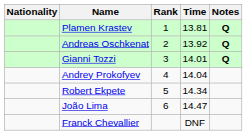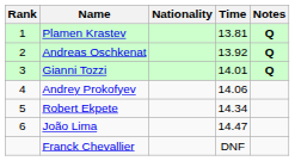 <table class="wikitable sortable" style="text-align:center">
 <tr>
+<th>Rank</th>
+<th>Name</th>
 <th>Nationality</th>
-<th>Name</th>
-<th>Rank</th>
 <th>Time</th>
 <th>Notes</th>
 </tr>
 <tr bgcolor=ccffcc>
+<td>1</td>
+<td align=left><a href='#'>Plamen Krastev</a></td>
 <td align=left></td>
-<td align=left><a href='#'>Plamen Krastev</a></td>
-<td>1</td>
 <td>13.81</td>
 <td><strong>Q</strong></td>
 </tr>
 <tr bgcolor=ccffcc>
+<td>2</td>
+<td align=left><a href='#'>Andreas Oschkenat</a></td>
 <td align=left></td>
-<td align=left><a href='#'>Andreas Oschkenat</a></td>
-<td>2</td>
 <td>13.92</td>
 <td><strong>Q</strong></td>
 </tr>
 <tr bgcolor=ccffcc>
+<td>3</td>
+<td align=left><a href='#'>Gianni Tozzi</a></td>
 <td align=left></td>
-<td align=left><a href='#'>Gianni Tozzi</a></td>
-<td>3</td>
 <td>14.01</td>
 <td><strong>Q</strong></td>
 </tr>
 <tr>
+<td>4</td>
+<td align=left><a href='#'>Andrey Prokofyev</a></td>
 <td align=left></td>
-<td align=left><a href='#'>Andrey Prokofyev</a></td>
-<td>4</td>
-<td>14.04</td>
+<td>14.06</td>
 <td></td>
 </tr>
 <tr>
+<td>5</td>
+<td align=left><a href='#'>Robert Ekpete</a></td>
 <td align=left></td>
-<td align=left><a href='#'>Robert Ekpete</a></td>
-<td>5</td>
 <td>14.34</td>
 <td></td>
 </tr>
 <tr>
+<td>6</td>
+<td align=left><a href='#'>João Lima</a></td>
 <td align=left></td>
-<td align=left><a href='#'>João Lima</a></td>
-<td>6</td>
 <td>14.47</td>
 <td></td>
 </tr>
 <tr>
+<td></td>
+<td align=left><a href='#'>Franck Chevallier</a></td>
 <td align=left></td>
-<td align=left><a href='#'>Franck Chevallier</a></td>
-<td></td>
 <td>DNF</td>
 <td></td>
 </tr>
 </table>
